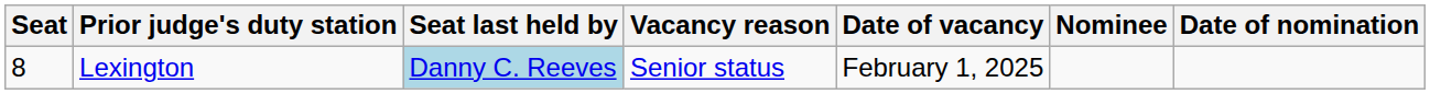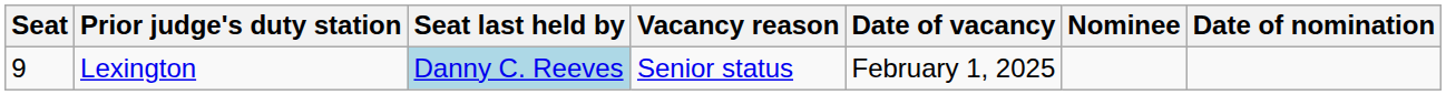 <table class=wikitable>
 <tr>
 <th>Seat</th>
 <th>Prior judge's duty station</th>
 <th>Seat last held by</th>
 <th>Vacancy reason</th>
 <th>Date of vacancy</th>
 <th>Nominee</th>
 <th>Date of nomination</th>
 </tr>
 <tr>
-<td>8</td>
+<td>9</td>
 <td><a href='#'>Lexington</a></td>
 <td style="background: lightblue;"><a href='#'>Danny C. Reeves</a></td>
 <td><a href='#'>Senior status</a></td>
 <td>February 1, 2025</td>
 <td align="center"></td>
 <td align="center"></td>
 </tr>
 </table>
